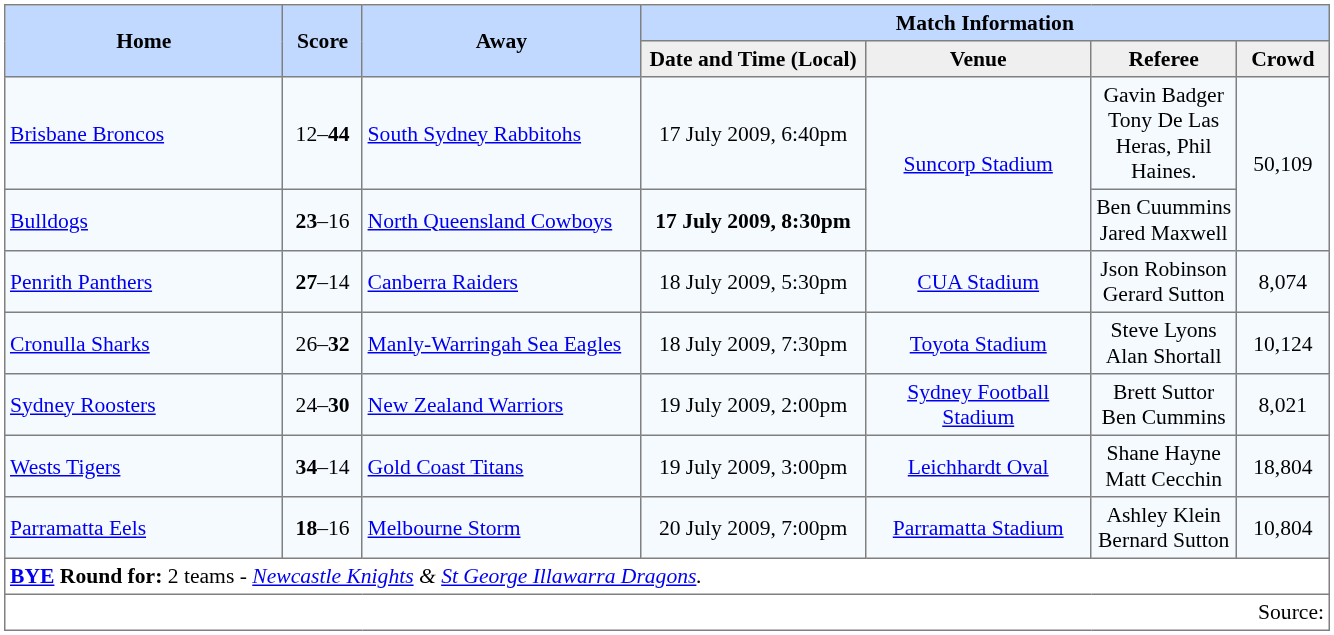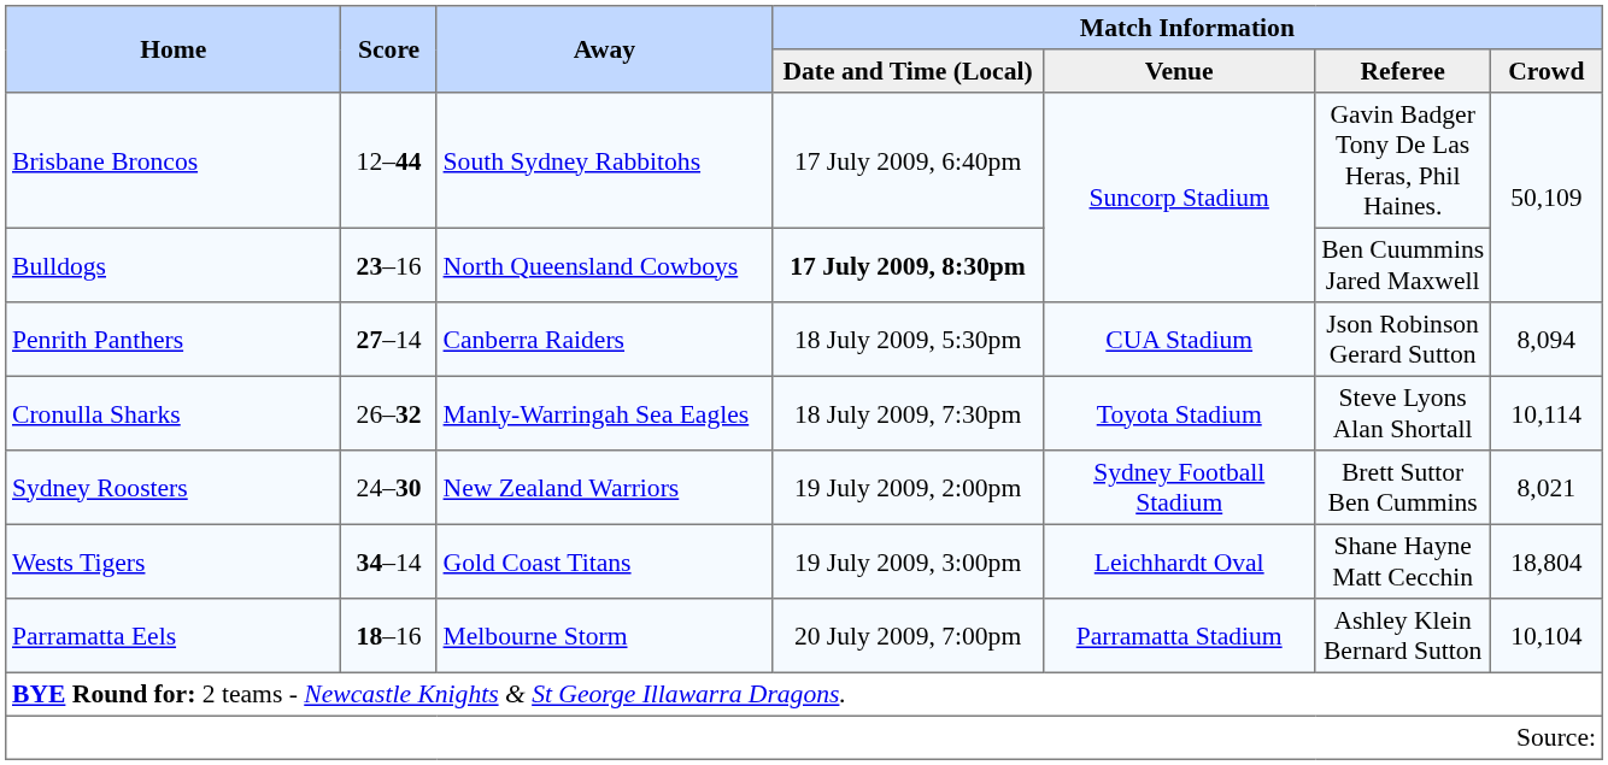 <table border="1" cellpadding="3" cellspacing="0" style="border-collapse:collapse; font-size:90%; width:100%;">
 <tr style="background:#c1d8ff;">
 <th rowspan="2" style="width:21%;">Home</th>
 <th rowspan="2" style="width:6%;">Score</th>
 <th rowspan="2" style="width:21%;">Away</th>
 <th colspan=6>Match Information</th>
 </tr>
 <tr style="background:#efefef;">
 <th width=17%>Date and Time (Local)</th>
 <th width=17%>Venue</th>
 <th width=11%>Referee</th>
 <th width=7%>Crowd</th>
 </tr>
 <tr style="text-align:center; background:#f5faff;">
 <td align=left> <a href='#'>Brisbane Broncos</a></td>
 <td>12–<strong>44</strong></td>
 <td align=left> <a href='#'>South Sydney Rabbitohs</a></td>
 <td>17 July 2009, 6:40pm</td>
 <td rowspan="2"><a href='#'>Suncorp Stadium</a></td>
 <td>Gavin Badger<br>Tony De Las Heras, Phil Haines.</td>
 <td rowspan="2">50,109</td>
 </tr>
 <tr style="text-align:center; background:#f5faff;">
 <td align=left> <a href='#'>Bulldogs</a></td>
 <td><strong>23</strong>–16</td>
 <td align=left> <a href='#'>North Queensland Cowboys</a></td>
 <td><strong>17 July 2009, 8:30pm</strong></td>
 <td>Ben Cuummins<br>Jared Maxwell</td>
 </tr>
 <tr style="text-align:center; background:#f5faff;">
 <td align=left> <a href='#'>Penrith Panthers</a></td>
 <td><strong>27</strong>–14</td>
 <td align=left> <a href='#'>Canberra Raiders</a></td>
 <td>18 July 2009, 5:30pm</td>
 <td><a href='#'>CUA Stadium</a></td>
 <td>Json Robinson<br>Gerard Sutton</td>
-<td>8,074</td>
+<td>8,094</td>
 </tr>
 <tr style="text-align:center; background:#f5faff;">
 <td align=left> <a href='#'>Cronulla Sharks</a></td>
 <td>26–<strong>32</strong></td>
 <td align=left> <a href='#'>Manly-Warringah Sea Eagles</a></td>
 <td>18 July 2009, 7:30pm</td>
 <td><a href='#'>Toyota Stadium</a></td>
 <td>Steve Lyons<br>Alan Shortall</td>
-<td>10,124</td>
+<td>10,114</td>
 </tr>
 <tr style="text-align:center; background:#f5faff;">
 <td align=left> <a href='#'>Sydney Roosters</a></td>
 <td>24–<strong>30</strong></td>
 <td align=left> <a href='#'>New Zealand Warriors</a></td>
 <td>19 July 2009, 2:00pm</td>
 <td><a href='#'>Sydney Football Stadium</a></td>
 <td>Brett Suttor<br>Ben Cummins</td>
 <td>8,021</td>
 </tr>
 <tr style="text-align:center; background:#f5faff;">
 <td align=left> <a href='#'>Wests Tigers</a></td>
 <td><strong>34</strong>–14</td>
 <td align=left> <a href='#'>Gold Coast Titans</a></td>
 <td>19 July 2009, 3:00pm</td>
 <td><a href='#'>Leichhardt Oval</a></td>
 <td>Shane Hayne<br>Matt Cecchin</td>
 <td>18,804</td>
 </tr>
 <tr style="text-align:center; background:#f5faff;">
 <td align=left> <a href='#'>Parramatta Eels</a></td>
 <td><strong>18</strong>–16</td>
 <td align=left> <a href='#'>Melbourne Storm</a></td>
 <td>20 July 2009, 7:00pm</td>
 <td><a href='#'>Parramatta Stadium</a></td>
 <td>Ashley Klein<br>Bernard Sutton</td>
-<td>10,804</td>
+<td>10,104</td>
 </tr>
 <tr>
 <td colspan="7" style="text-align:left;"><strong><a href='#'>BYE</a> Round for:</strong> 2 teams - <em><a href='#'>Newcastle Knights</a> & <a href='#'>St George Illawarra Dragons</a>.</em></td>
 </tr>
 <tr>
 <td colspan="7" style="text-align:right;">Source: </td>
 </tr>
 </table>
